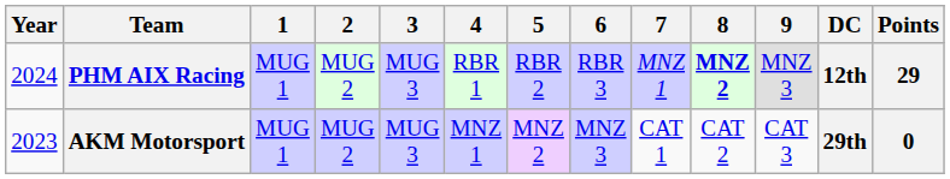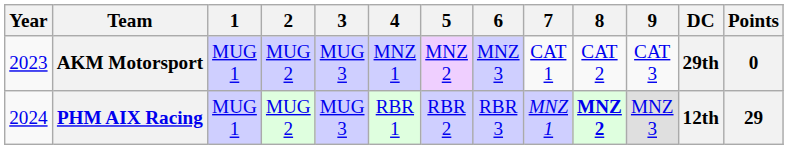 <table class="wikitable" style="text-align:center; font-size:85%">
 <tr>
 <th>Year</th>
 <th>Team</th>
 <th>1</th>
 <th>2</th>
 <th>3</th>
 <th>4</th>
 <th>5</th>
 <th>6</th>
 <th>7</th>
 <th>8</th>
 <th>9</th>
 <th>DC</th>
 <th>Points</th>
 </tr>
 <tr>
+<td><a href='#'>2023</a></td>
+<th nowrap>AKM Motorsport</th>
+<td style="background:#CFCFFF;"><a href='#'>MUG<br>1</a><br></td>
+<td style="background:#CFCFFF;"><a href='#'>MUG<br>2</a><br></td>
+<td style="background:#CFCFFF;"><a href='#'>MUG<br>3</a><br></td>
+<td style="background:#CFCFFF;"><a href='#'>MNZ<br>1</a><br></td>
+<td style="background:#EFCFFF;"><a href='#'>MNZ<br>2</a><br></td>
+<td style="background:#CFCFFF;"><a href='#'>MNZ<br>3</a><br></td>
+<td style="background:#;"><a href='#'>CAT<br>1</a><br></td>
+<td style="background:#;"><a href='#'>CAT<br>2</a><br></td>
+<td style="background:#;"><a href='#'>CAT<br>3</a><br></td>
+<th>29th</th>
+<th>0</th>
+</tr>
+<tr>
 <td><a href='#'>2024</a></td>
 <th nowrap><a href='#'>PHM AIX Racing</a></th>
 <td style="background:#CFCFFF;"><a href='#'>MUG<br>1</a><br></td>
 <td style="background:#DFFFDF;"><a href='#'>MUG<br>2</a><br></td>
 <td style="background:#CFCFFF;"><a href='#'>MUG<br>3</a><br></td>
 <td style="background:#DFFFDF;"><a href='#'>RBR<br>1</a><br></td>
 <td style="background:#CFCFFF;"><a href='#'>RBR<br>2</a><br></td>
 <td style="background:#CFCFFF;"><a href='#'>RBR<br>3</a><br></td>
 <td style="background:#CFCFFF;"><em><a href='#'>MNZ<br>1</a></em><br></td>
 <td style="background:#DFFFDF;"><strong><a href='#'>MNZ<br>2</a></strong><br></td>
 <td style="background:#DFDFDF;"><a href='#'>MNZ<br>3</a><br></td>
 <th>12th</th>
 <th>29</th>
 </tr>
-<tr>
-<td><a href='#'>2023</a></td>
-<th nowrap>AKM Motorsport</th>
-<td style="background:#CFCFFF;"><a href='#'>MUG<br>1</a><br></td>
-<td style="background:#CFCFFF;"><a href='#'>MUG<br>2</a><br></td>
-<td style="background:#CFCFFF;"><a href='#'>MUG<br>3</a><br></td>
-<td style="background:#CFCFFF;"><a href='#'>MNZ<br>1</a><br></td>
-<td style="background:#EFCFFF;"><a href='#'>MNZ<br>2</a><br></td>
-<td style="background:#CFCFFF;"><a href='#'>MNZ<br>3</a><br></td>
-<td style="background:#;"><a href='#'>CAT<br>1</a><br></td>
-<td style="background:#;"><a href='#'>CAT<br>2</a><br></td>
-<td style="background:#;"><a href='#'>CAT<br>3</a><br></td>
-<th>29th</th>
-<th>0</th>
-</tr>
 </table>
